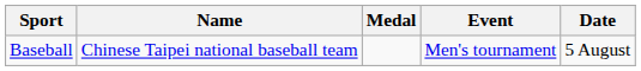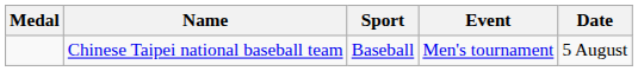 <table class="wikitable sortable" style="font-size:90%">
 <tr>
+<th>Medal</th>
+<th>Name</th>
 <th>Sport</th>
-<th>Name</th>
-<th>Medal</th>
 <th>Event</th>
 <th>Date</th>
 </tr>
 <tr>
+<td></td>
+<td><a href='#'>Chinese Taipei national baseball team</a><br></td>
 <td><a href='#'>Baseball</a></td>
-<td><a href='#'>Chinese Taipei national baseball team</a><br></td>
-<td></td>
 <td><a href='#'>Men's tournament</a></td>
 <td>5 August</td>
 </tr>
 </table>
